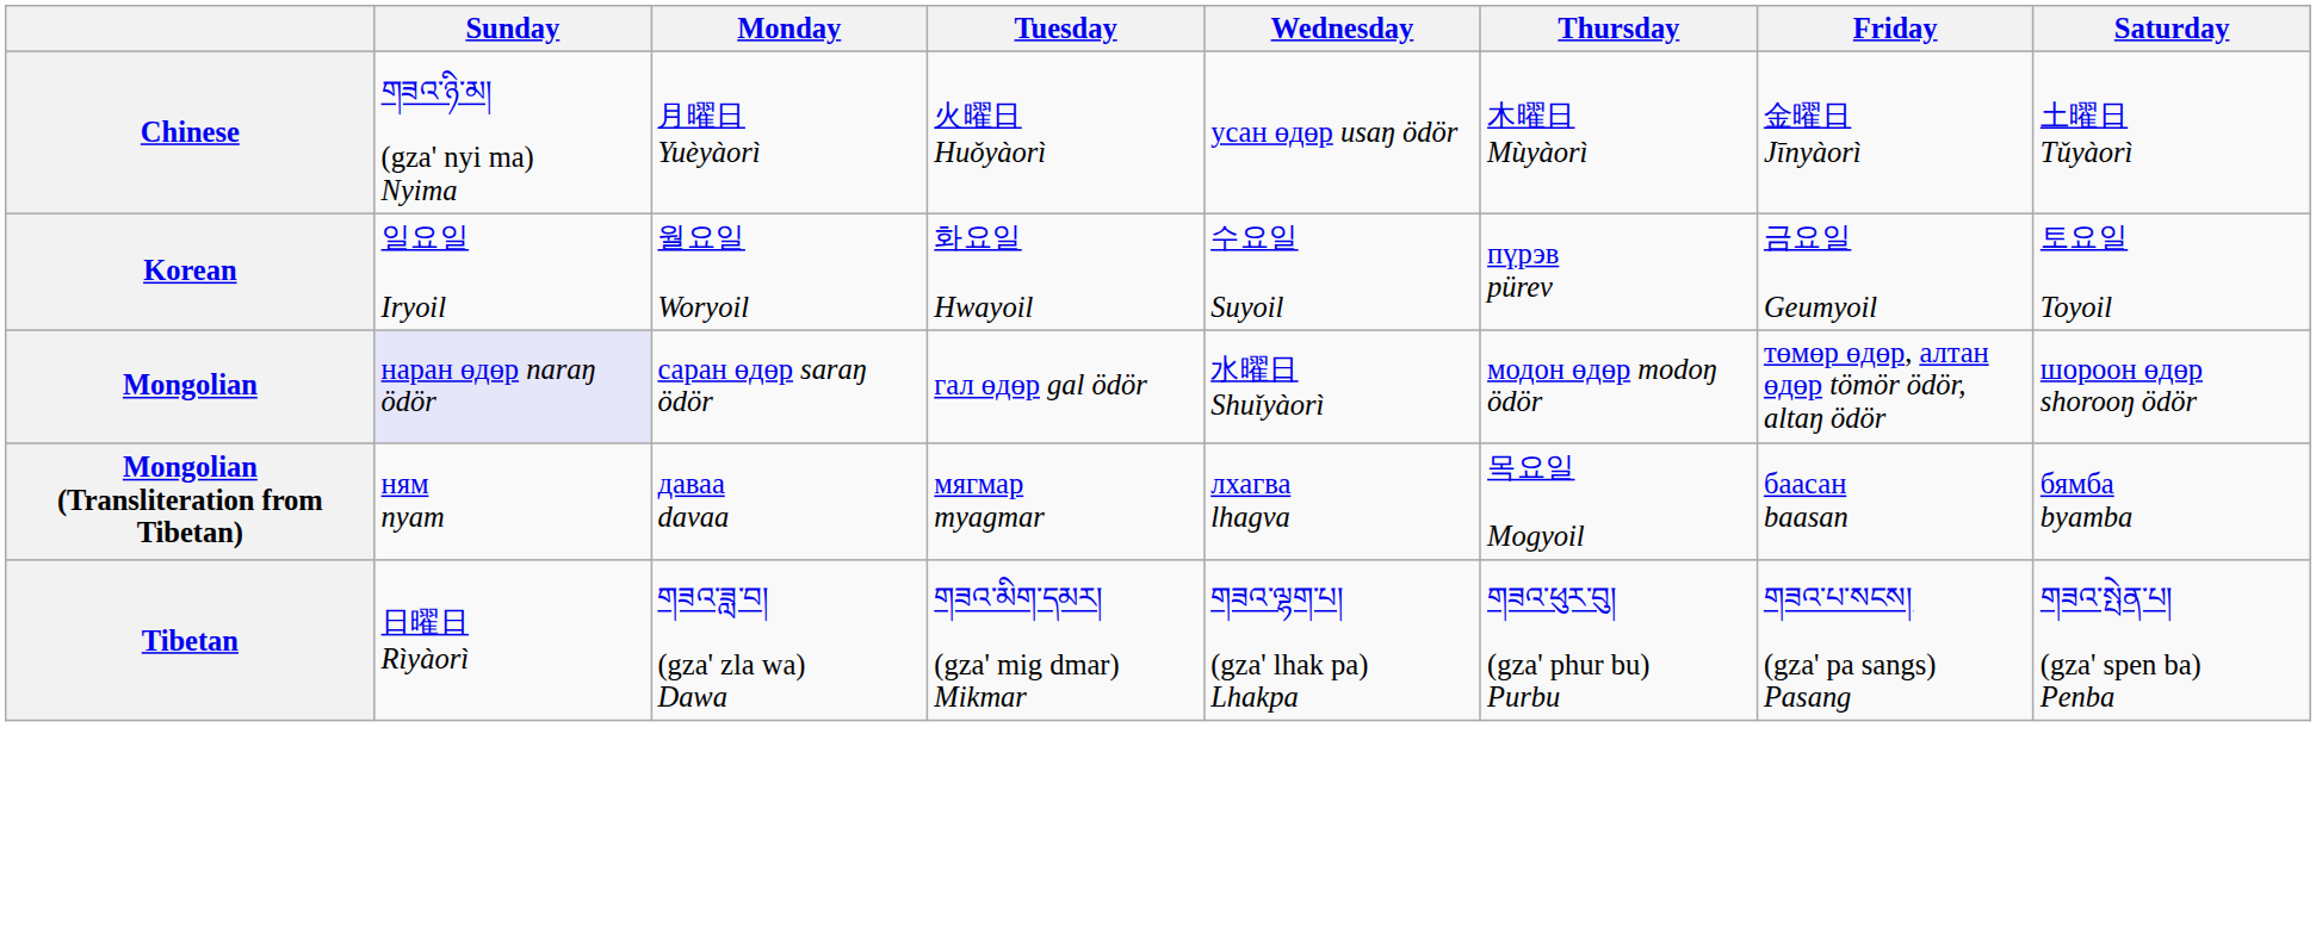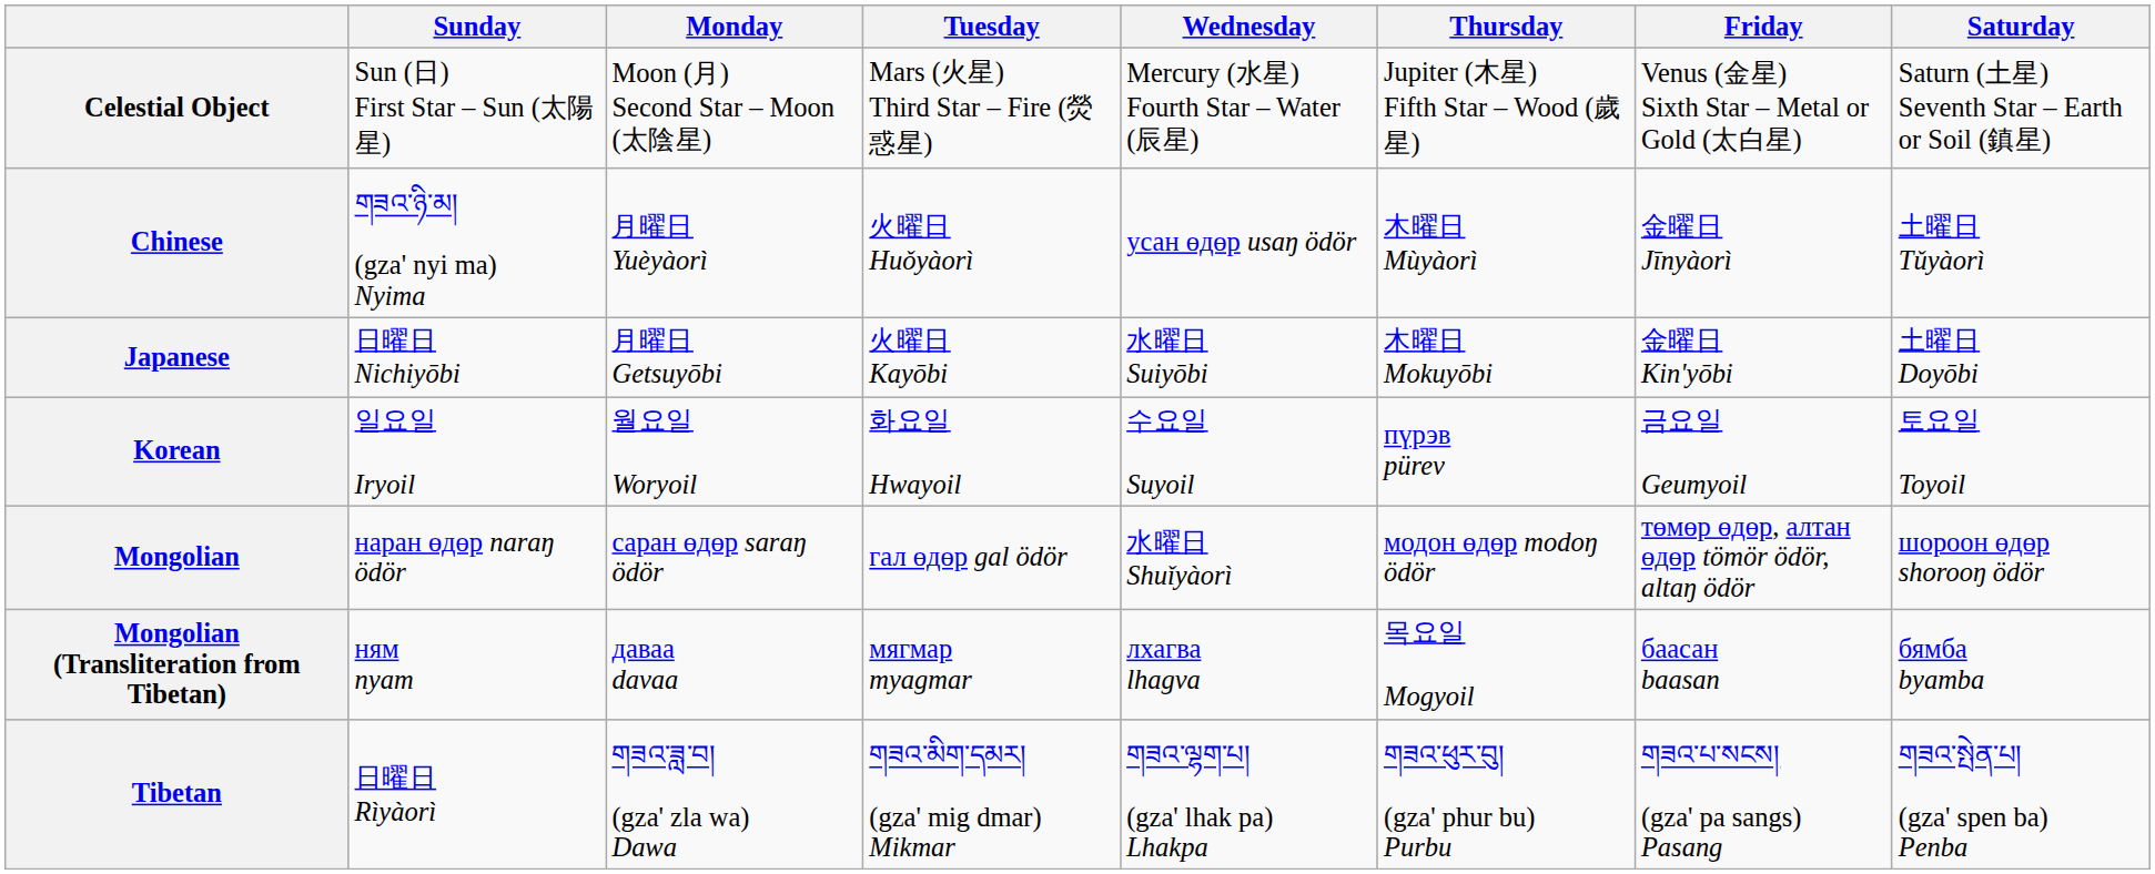 <table cellspacing="1" style="width:100%;" class="wikitable">
 <tr>
 <th style="width:16%;"></th>
 <th style="width:12%;"><a href='#'>Sunday</a></th>
 <th style="width:12%;"><a href='#'>Monday</a></th>
 <th style="width:12%;"><a href='#'>Tuesday</a></th>
 <th style="width:12%;"><a href='#'>Wednesday</a></th>
 <th style="width:12%;"><a href='#'>Thursday</a></th>
 <th style="width:12%;"><a href='#'>Friday</a></th>
 <th style="width:12%;"><a href='#'>Saturday</a></th>
 </tr>
 <tr>
+<th>Celestial Object</th>
+<td>Sun (日) <br> First Star – Sun (太陽星)</td>
+<td>Moon (月) <br> Second Star – Moon (太陰星)</td>
+<td>Mars (火星) <br> Third Star – Fire (熒惑星)</td>
+<td>Mercury (水星) <br> Fourth Star – Water (辰星)</td>
+<td>Jupiter (木星) <br> Fifth Star – Wood (歲星)</td>
+<td>Venus (金星) <br> Sixth Star – Metal or Gold (太白星)</td>
+<td>Saturn (土星) <br> Seventh Star – Earth or Soil (鎮星)</td>
+</tr>
+<tr>
 <th><a href='#'>Chinese</a></th>
 <td><a href='#'>གཟའ་ཉི་མ།</a><br>(gza' nyi ma)<br><em>Nyima</em></td>
 <td><a href='#'>月曜日</a><br><em>Yuèyàorì</em></td>
 <td><a href='#'>火曜日</a><br><em>Huǒyàorì</em></td>
 <td><a href='#'>усан өдөр</a> <em>usaŋ ödör</em></td>
 <td><a href='#'>木曜日</a><br><em>Mùyàorì</em></td>
 <td><a href='#'>金曜日</a><br><em>Jīnyàorì</em></td>
 <td><a href='#'>土曜日</a><br><em>Tǔyàorì</em></td>
+</tr>
+<tr>
+<th><a href='#'>Japanese</a></th>
+<td><a href='#'>日曜日</a><br><em>Nichiyōbi</em></td>
+<td><a href='#'>月曜日</a><br><em>Getsuyōbi</em></td>
+<td><a href='#'>火曜日</a><br><em>Kayōbi</em></td>
+<td><a href='#'>水曜日</a><br><em>Suiyōbi</em></td>
+<td><a href='#'>木曜日</a><br><em>Mokuyōbi</em></td>
+<td><a href='#'>金曜日</a><br><em>Kin'yōbi</em></td>
+<td><a href='#'>土曜日</a><br><em>Doyōbi</em></td>
 </tr>
 <tr>
 <th><a href='#'>Korean</a></th>
 <td><a href='#'>일요일</a><br><br><em>Iryoil</em></td>
 <td><a href='#'>월요일</a><br><br><em>Woryoil</em></td>
 <td><a href='#'>화요일</a><br><br><em>Hwayoil</em></td>
 <td><a href='#'>수요일</a><br><br><em>Suyoil</em></td>
 <td><a href='#'>пүрэв</a> <br> <em>pürev</em></td>
 <td><a href='#'>금요일</a><br><br><em>Geumyoil</em></td>
 <td><a href='#'>토요일</a><br><br><em>Toyoil</em></td>
 </tr>
 <tr>
 <th><a href='#'>Mongolian</a></th>
-<td style="background: lavender;"><a href='#'>наран өдөр</a> <em>naraŋ ödör</em></td>
+<td><a href='#'>наран өдөр</a> <em>naraŋ ödör</em></td>
 <td><a href='#'>саран өдөр</a> <em>saraŋ ödör</em></td>
 <td><a href='#'>гал өдөр</a> <em>gal ödör</em></td>
 <td><a href='#'>水曜日</a><br><em>Shuǐyàorì</em></td>
 <td><a href='#'>модон өдөр</a> <em>modoŋ ödör</em></td>
 <td><a href='#'>төмөр өдөр</a>, <a href='#'>алтан өдөр</a> <em>tömör ödör, altaŋ ödör</em></td>
 <td><a href='#'>шороон өдөр</a> <em>shorooŋ ödör</em></td>
 </tr>
 <tr>
 <th><a href='#'>Mongolian</a> <br> (Transliteration from Tibetan)</th>
 <td><a href='#'>ням</a> <br> <em>nyam</em></td>
 <td><a href='#'>даваа</a> <br> <em>davaa</em></td>
 <td><a href='#'>мягмар</a> <br> <em>myagmar</em></td>
 <td><a href='#'>лхагва</a> <br> <em>lhagva</em></td>
 <td><a href='#'>목요일</a><br><br><em>Mogyoil</em></td>
 <td><a href='#'>баасан</a> <br> <em>baasan</em></td>
 <td><a href='#'>бямба</a> <br> <em>byamba</em></td>
 </tr>
 <tr>
 <th><a href='#'>Tibetan</a></th>
 <td><a href='#'>日曜日</a><br><em>Rìyàorì</em></td>
 <td><a href='#'>གཟའ་ཟླ་བ།</a><br>(gza' zla wa)<br><em>Dawa</em></td>
 <td><a href='#'>གཟའ་མིག་དམར།</a><br>(gza' mig dmar)<br><em>Mikmar</em></td>
 <td><a href='#'>གཟའ་ལྷག་པ།</a><br>(gza' lhak pa)<br><em>Lhakpa</em></td>
 <td><a href='#'>གཟའ་ཕུར་བུ།</a><br>(gza' phur bu)<br><em>Purbu</em></td>
 <td><a href='#'>གཟའ་པ་སངས།</a><br>(gza' pa sangs)<br><em>Pasang</em></td>
 <td><a href='#'>གཟའ་སྤེན་པ།</a><br>(gza' spen ba)<br><em>Penba</em></td>
 </tr>
 </table>
